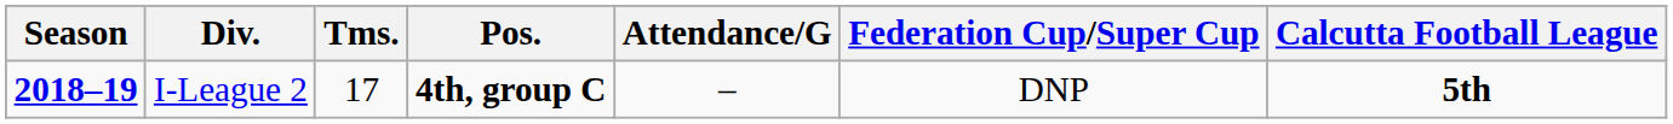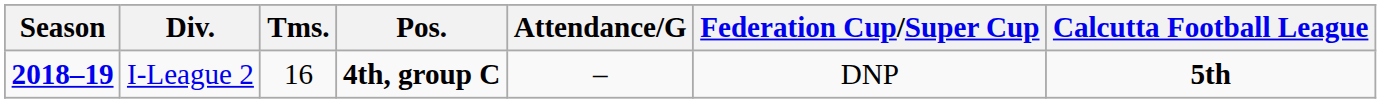 <table class="wikitable" style="text-align:center">
 <tr>
 <th>Season</th>
 <th>Div.</th>
 <th>Tms.</th>
 <th>Pos.</th>
 <th>Attendance/G</th>
 <th><a href='#'>Federation Cup</a><strong>/</strong><a href='#'>Super Cup</a></th>
 <th><a href='#'>Calcutta Football League</a></th>
 </tr>
 <tr>
 <td align=center><strong><a href='#'>2018–19</a></strong></td>
 <td align=center><a href='#'>I-League 2</a></td>
-<td align=center>17</td>
+<td align=center>16</td>
 <td align=center><strong>4th, group C</strong></td>
 <td align=center>–</td>
 <td align=center>DNP</td>
 <td align=center><strong>5th</strong></td>
 </tr>
 </table>
